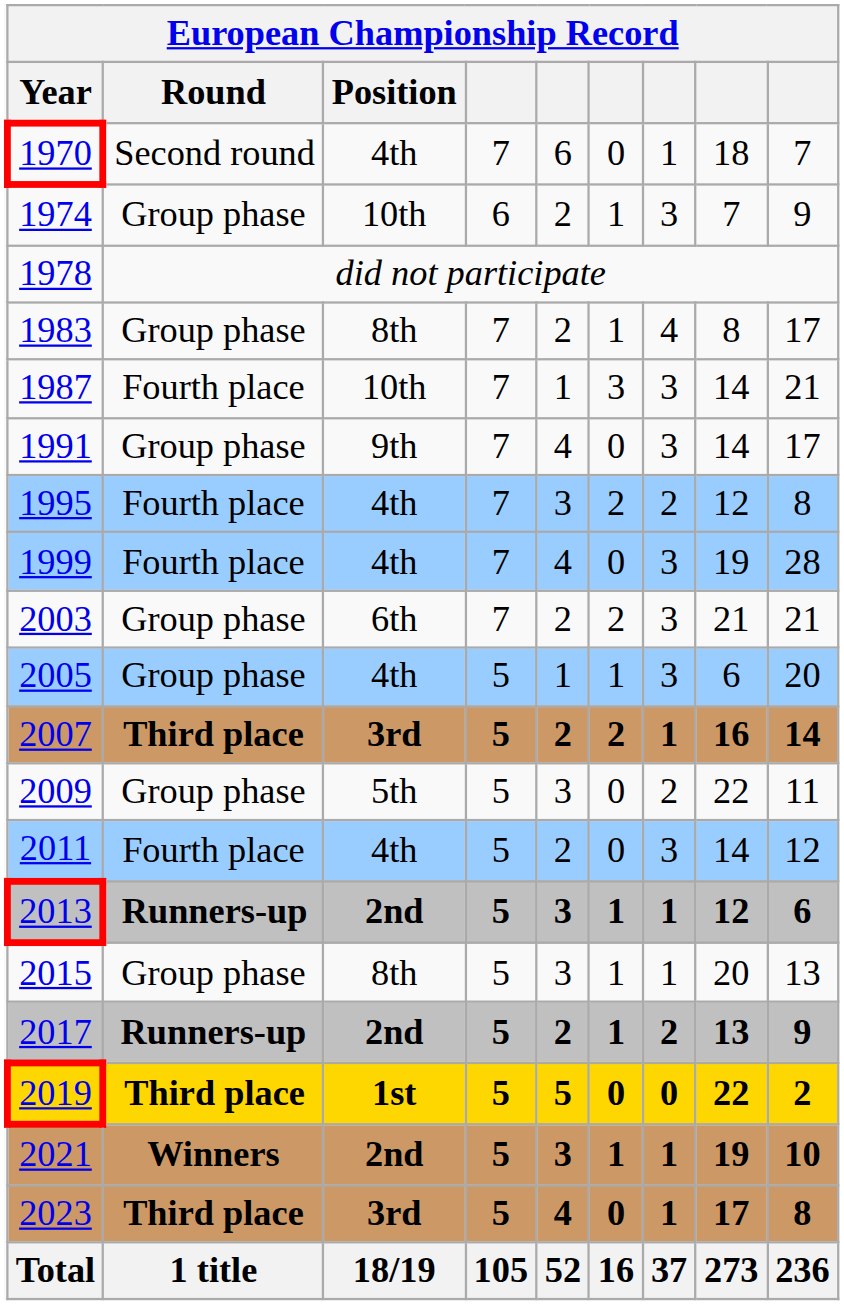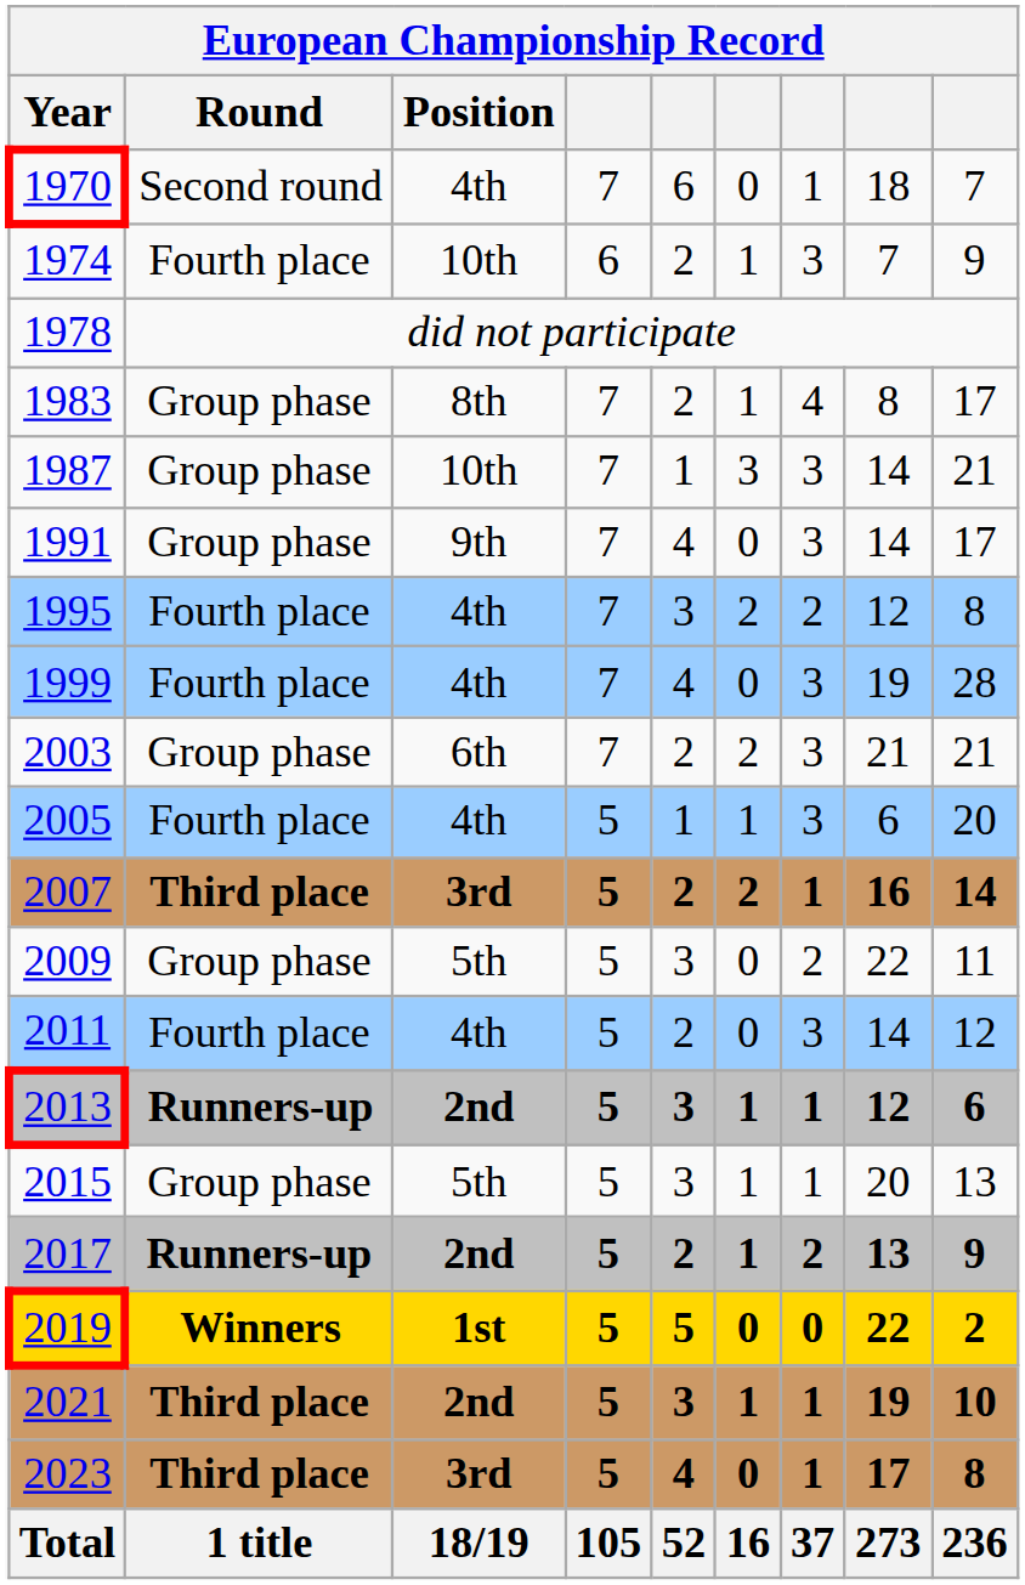 <table class="wikitable" style="text-align: center;">
 <tr>
 <th colspan=10><a href='#'>European Championship Record</a></th>
 </tr>
 <tr>
 <th>Year</th>
 <th>Round</th>
 <th>Position</th>
 <th></th>
 <th></th>
 <th></th>
 <th></th>
 <th></th>
 <th></th>
 </tr>
 <tr>
 <td style="border: 3px solid red"> <a href='#'>1970</a></td>
 <td>Second round</td>
 <td>4th</td>
 <td>7</td>
 <td>6</td>
 <td>0</td>
 <td>1</td>
 <td>18</td>
 <td>7</td>
 </tr>
 <tr>
 <td> <a href='#'>1974</a></td>
-<td>Group phase</td>
+<td>Fourth place</td>
 <td>10th</td>
 <td>6</td>
 <td>2</td>
 <td>1</td>
 <td>3</td>
 <td>7</td>
 <td>9</td>
 </tr>
 <tr>
 <td> <a href='#'>1978</a></td>
 <td colspan="8"><em>did not participate</em></td>
 </tr>
 <tr>
 <td> <a href='#'>1983</a></td>
 <td>Group phase</td>
 <td>8th</td>
 <td>7</td>
 <td>2</td>
 <td>1</td>
 <td>4</td>
 <td>8</td>
 <td>17</td>
 </tr>
 <tr>
 <td> <a href='#'>1987</a></td>
-<td>Fourth place</td>
+<td>Group phase</td>
 <td>10th</td>
 <td>7</td>
 <td>1</td>
 <td>3</td>
 <td>3</td>
 <td>14</td>
 <td>21</td>
 </tr>
 <tr>
 <td> <a href='#'>1991</a></td>
 <td>Group phase</td>
 <td>9th</td>
 <td>7</td>
 <td>4</td>
 <td>0</td>
 <td>3</td>
 <td>14</td>
 <td>17</td>
 </tr>
 <tr bgcolor=#9acdff>
 <td> <a href='#'>1995</a></td>
 <td>Fourth place</td>
 <td>4th</td>
 <td>7</td>
 <td>3</td>
 <td>2</td>
 <td>2</td>
 <td>12</td>
 <td>8</td>
 </tr>
 <tr bgcolor=#9acdff>
 <td> <a href='#'>1999</a></td>
 <td>Fourth place</td>
 <td>4th</td>
 <td>7</td>
 <td>4</td>
 <td>0</td>
 <td>3</td>
 <td>19</td>
 <td>28</td>
 </tr>
 <tr>
 <td> <a href='#'>2003</a></td>
 <td>Group phase</td>
 <td>6th</td>
 <td>7</td>
 <td>2</td>
 <td>2</td>
 <td>3</td>
 <td>21</td>
 <td>21</td>
 </tr>
 <tr bgcolor=#9acdff>
 <td> <a href='#'>2005</a></td>
-<td>Group phase</td>
+<td>Fourth place</td>
 <td>4th</td>
 <td>5</td>
 <td>1</td>
 <td>1</td>
 <td>3</td>
 <td>6</td>
 <td>20</td>
 </tr>
 <tr bgcolor=#cc9966>
 <td> <a href='#'>2007</a></td>
 <td><strong>Third place</strong></td>
 <td><strong>3rd</strong></td>
 <td><strong>5</strong></td>
 <td><strong>2</strong></td>
 <td><strong>2</strong></td>
 <td><strong>1</strong></td>
 <td><strong>16</strong></td>
 <td><strong>14</strong></td>
 </tr>
 <tr>
 <td> <a href='#'>2009</a></td>
 <td>Group phase</td>
 <td>5th</td>
 <td>5</td>
 <td>3</td>
 <td>0</td>
 <td>2</td>
 <td>22</td>
 <td>11</td>
 </tr>
 <tr bgcolor=#9acdff>
 <td> <a href='#'>2011</a></td>
 <td>Fourth place</td>
 <td>4th</td>
 <td>5</td>
 <td>2</td>
 <td>0</td>
 <td>3</td>
 <td>14</td>
 <td>12</td>
 </tr>
 <tr bgcolor=silver>
 <td style="border: 3px solid red"> <a href='#'>2013</a></td>
 <td><strong>Runners-up</strong></td>
 <td><strong>2nd</strong></td>
 <td><strong>5</strong></td>
 <td><strong>3</strong></td>
 <td><strong>1</strong></td>
 <td><strong>1</strong></td>
 <td><strong>12</strong></td>
 <td><strong>6</strong></td>
 </tr>
 <tr>
 <td> <a href='#'>2015</a></td>
 <td>Group phase</td>
-<td>8th</td>
+<td>5th</td>
 <td>5</td>
 <td>3</td>
 <td>1</td>
 <td>1</td>
 <td>20</td>
 <td>13</td>
 </tr>
 <tr bgcolor=silver>
 <td> <a href='#'>2017</a></td>
 <td><strong>Runners-up</strong></td>
 <td><strong>2nd</strong></td>
 <td><strong>5</strong></td>
 <td><strong>2</strong></td>
 <td><strong>1</strong></td>
 <td><strong>2</strong></td>
 <td><strong>13</strong></td>
 <td><strong>9</strong></td>
 </tr>
 <tr bgcolor=gold>
 <td style="border: 3px solid red"> <a href='#'>2019</a></td>
-<td><strong>Third place</strong></td>
+<td><strong>Winners</strong></td>
 <td><strong>1st</strong></td>
 <td><strong>5</strong></td>
 <td><strong>5</strong></td>
 <td><strong>0</strong></td>
 <td><strong>0</strong></td>
 <td><strong>22</strong></td>
 <td><strong>2</strong></td>
 </tr>
 <tr bgcolor=#cc9966>
 <td> <a href='#'>2021</a></td>
-<td><strong>Winners</strong></td>
+<td><strong>Third place</strong></td>
 <td><strong>2nd</strong></td>
 <td><strong>5</strong></td>
 <td><strong>3</strong></td>
 <td><strong>1</strong></td>
 <td><strong>1</strong></td>
 <td><strong>19</strong></td>
 <td><strong>10</strong></td>
 </tr>
 <tr bgcolor=#cc9966>
 <td> <a href='#'>2023</a></td>
 <td><strong>Third place</strong></td>
 <td><strong>3rd</strong></td>
 <td><strong>5</strong></td>
 <td><strong>4</strong></td>
 <td><strong>0</strong></td>
 <td><strong>1</strong></td>
 <td><strong>17</strong></td>
 <td><strong>8</strong></td>
 </tr>
 <tr>
 <th>Total</th>
 <th>1 title</th>
 <th>18/19</th>
 <th>105</th>
 <th>52</th>
 <th>16</th>
 <th>37</th>
 <th>273</th>
 <th>236</th>
 </tr>
 </table>
